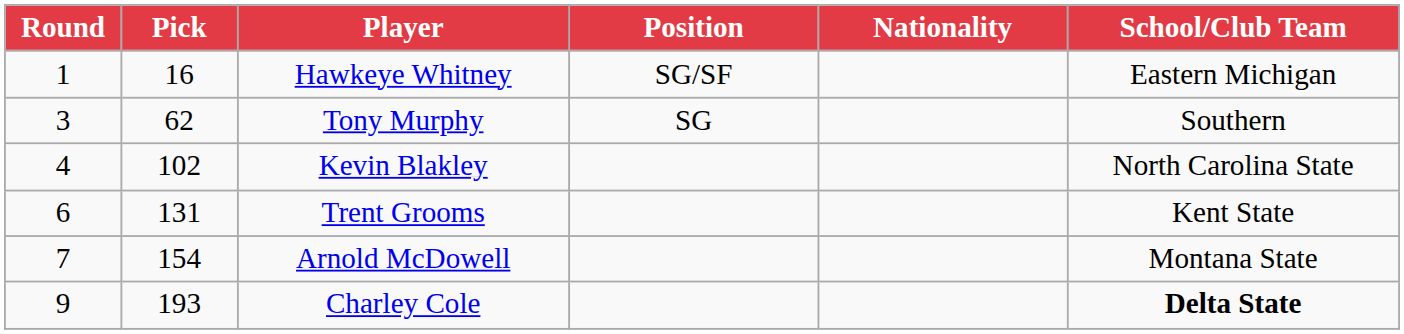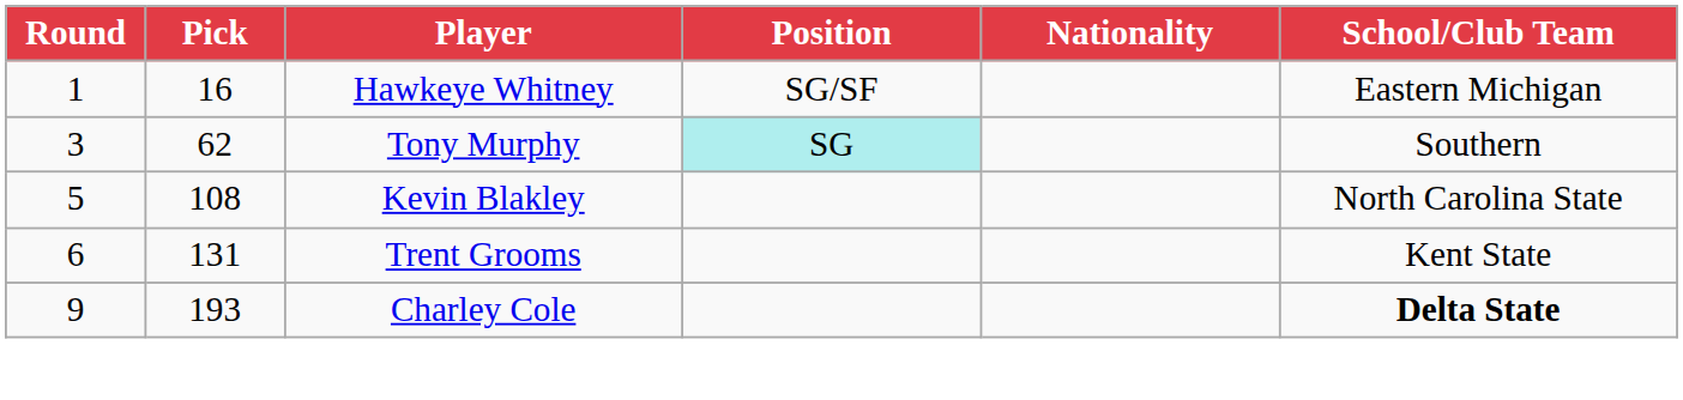 <table class="wikitable sortable sortable">
 <tr>
 <th style="background-color: #E23B45;  color: #FFFFFF" width="7%">Round</th>
 <th style="background-color: #E23B45;  color: #FFFFFF" width="7%">Pick</th>
 <th style="background-color: #E23B45;  color: #FFFFFF" width="20%">Player</th>
 <th style="background-color: #E23B45;  color: #FFFFFF" width="15%">Position</th>
 <th style="background-color: #E23B45;  color: #FFFFFF" width="15%">Nationality</th>
 <th style="background-color: #E23B45;  color: #FFFFFF" width="20%">School/Club Team</th>
 </tr>
 <tr style="text-align: center">
 <td>1</td>
 <td>16</td>
 <td><a href='#'>Hawkeye Whitney</a></td>
 <td>SG/SF</td>
 <td></td>
 <td>Eastern Michigan</td>
 </tr>
 <tr style="text-align: center">
 <td>3</td>
 <td>62</td>
 <td><a href='#'>Tony Murphy</a></td>
-<td>SG</td>
+<td style="background: paleturquoise;">SG</td>
 <td></td>
 <td>Southern</td>
 </tr>
 <tr style="text-align: center">
-<td>4</td>
-<td>102</td>
+<td>5</td>
+<td>108</td>
 <td><a href='#'>Kevin Blakley</a></td>
 <td></td>
 <td></td>
 <td>North Carolina State</td>
 </tr>
 <tr style="text-align: center">
 <td>6</td>
 <td>131</td>
 <td><a href='#'>Trent Grooms</a></td>
 <td></td>
 <td></td>
 <td>Kent State</td>
 </tr>
 <tr style="text-align: center">
-<td>7</td>
-<td>154</td>
-<td><a href='#'>Arnold McDowell</a></td>
-<td></td>
-<td></td>
-<td>Montana State</td>
-</tr>
-<tr style="text-align: center">
 <td>9</td>
 <td>193</td>
 <td><a href='#'>Charley Cole</a></td>
 <td></td>
 <td></td>
 <td><strong>Delta State</strong></td>
 </tr>
 </table>
